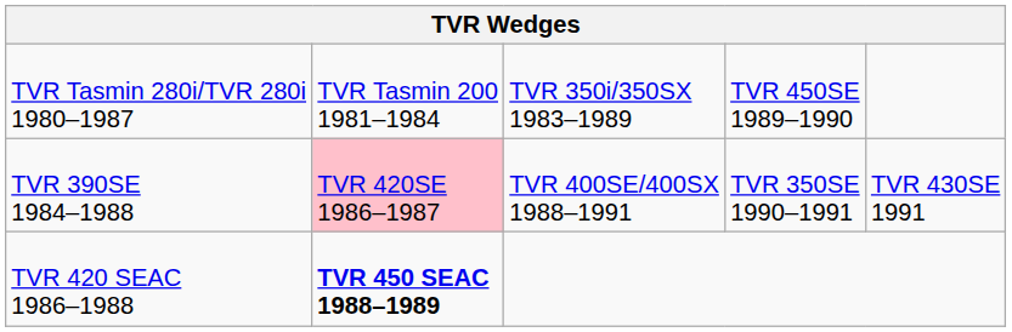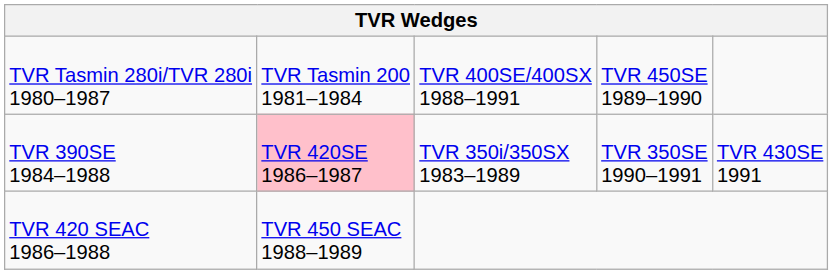 <table class="wikitable">
 <tr>
 <th colspan=5>TVR Wedges</th>
 </tr>
 <tr>
 <td><br><a href='#'>TVR Tasmin 280i/TVR 280i</a><br>1980–1987</td>
 <td><br><a href='#'>TVR Tasmin 200</a><br>1981–1984</td>
-<td><br><a href='#'>TVR 350i/350SX</a><br>1983–1989</td>
+<td><br><a href='#'>TVR 400SE/400SX</a><br>1988–1991</td>
 <td><br><a href='#'>TVR 450SE</a><br>1989–1990</td>
 </tr>
 <tr>
 <td><br><a href='#'>TVR 390SE</a><br>1984–1988</td>
 <td style="background: pink;"><br><a href='#'>TVR 420SE</a><br>1986–1987</td>
-<td><br><a href='#'>TVR 400SE/400SX</a><br>1988–1991</td>
+<td><br><a href='#'>TVR 350i/350SX</a><br>1983–1989</td>
 <td><br><a href='#'>TVR 350SE</a><br>1990–1991</td>
 <td><br><a href='#'>TVR 430SE</a><br>1991</td>
 </tr>
 <tr>
 <td><br><a href='#'>TVR 420 SEAC</a><br>1986–1988</td>
-<td><strong><br><a href='#'>TVR 450 SEAC</a><br>1988–1989</strong></td>
+<td><br><a href='#'>TVR 450 SEAC</a><br>1988–1989</td>
 </tr>
 </table>
